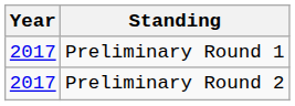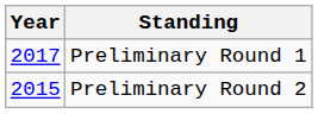 <table class="wikitable style="text-align:center">
 <tr>
 <th>Year</th>
 <th>Standing</th>
 </tr>
 <tr>
 <td><a href='#'>2017</a></td>
 <td>Preliminary Round 1</td>
 </tr>
 <tr>
-<td><a href='#'>2017</a></td>
+<td><a href='#'>2015</a></td>
 <td>Preliminary Round 2</td>
 </tr>
 </table>
